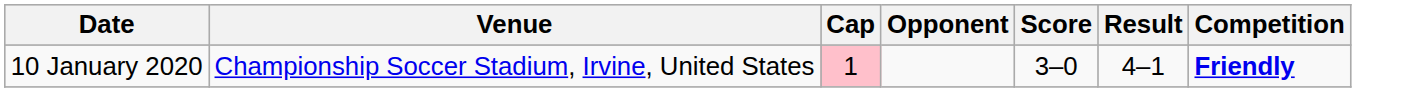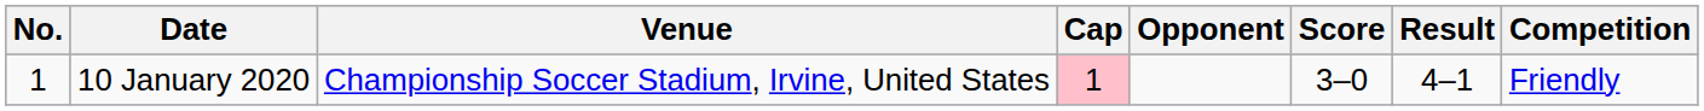 <table class="wikitable sortable">
 <tr>
+<th scope="col">No.</th>
 <th scope="col">Date</th>
 <th scope="col">Venue</th>
 <th scope="col">Cap</th>
 <th scope="col">Opponent</th>
 <th scope="col">Score</th>
 <th scope="col">Result</th>
 <th scope="col">Competition</th>
 </tr>
 <tr>
+<td align="center">1</td>
 <td>10 January 2020</td>
 <td><a href='#'>Championship Soccer Stadium</a>, <a href='#'>Irvine</a>, United States</td>
 <td align="center" style="background: pink;">1</td>
 <td></td>
 <td align="center">3–0</td>
 <td align="center">4–1</td>
-<td><strong><a href='#'>Friendly</a></strong></td>
+<td><a href='#'>Friendly</a></td>
 </tr>
 </table>
